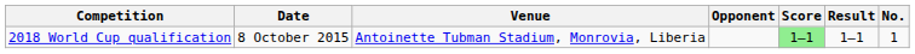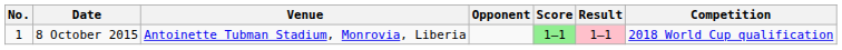 <table class="wikitable sortable">
 <tr>
-<th scope="col">Competition</th>
+<th scope="col">No.</th>
 <th scope="col">Date</th>
 <th scope="col">Venue</th>
 <th scope="col">Opponent</th>
 <th scope="col">Score</th>
 <th scope="col">Result</th>
-<th scope="col">No.</th>
+<th scope="col">Competition</th>
 </tr>
 <tr>
-<td><a href='#'>2018 World Cup qualification</a></td>
+<td align="center">1</td>
 <td>8 October 2015</td>
 <td><a href='#'>Antoinette Tubman Stadium</a>, <a href='#'>Monrovia</a>, Liberia</td>
 <td></td>
 <td align="center" style="background: lightgreen;">1–1</td>
-<td align="center">1–1</td>
-<td align="center">1</td>
+<td align="center" style="background: pink;">1–1</td>
+<td><a href='#'>2018 World Cup qualification</a></td>
 </tr>
 </table>
